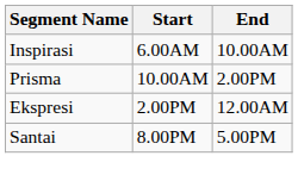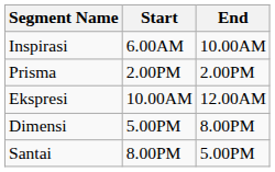 <table class="wikitable">
 <tr>
 <th>Segment Name</th>
 <th>Start</th>
 <th>End</th>
 </tr>
 <tr>
 <td>Inspirasi</td>
 <td>6.00AM</td>
 <td>10.00AM</td>
 </tr>
 <tr>
 <td>Prisma</td>
-<td>10.00AM</td>
+<td>2.00PM</td>
 <td>2.00PM</td>
 </tr>
 <tr>
 <td>Ekspresi</td>
-<td>2.00PM</td>
+<td>10.00AM</td>
 <td>12.00AM</td>
+</tr>
+<tr>
+<td>Dimensi</td>
+<td>5.00PM</td>
+<td>8.00PM</td>
 </tr>
 <tr>
 <td>Santai</td>
 <td>8.00PM</td>
 <td>5.00PM</td>
 </tr>
 </table>
